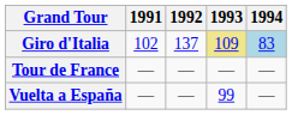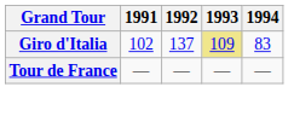 <table class="wikitable plainrowheaders">
 <tr>
 <th scope="col"><a href='#'>Grand Tour</a></th>
 <th scope="col">1991</th>
 <th scope="col">1992</th>
 <th scope="col">1993</th>
 <th scope="col">1994</th>
 </tr>
 <tr style="text-align:center;">
 <th scope="row"> <a href='#'>Giro d'Italia</a></th>
 <td><a href='#'>102</a></td>
 <td><a href='#'>137</a></td>
 <td style="background: khaki;"><a href='#'>109</a></td>
-<td style="background: lightblue;"><a href='#'>83</a></td>
+<td><a href='#'>83</a></td>
 </tr>
 <tr style="text-align:center;">
 <th scope="row"> <a href='#'>Tour de France</a></th>
 <td>—</td>
 <td>—</td>
 <td>—</td>
 <td>—</td>
 </tr>
-<tr style="text-align:center;">
-<th scope="row"> <a href='#'>Vuelta a España</a></th>
-<td>—</td>
-<td>—</td>
-<td><a href='#'>99</a></td>
-<td>—</td>
-</tr>
 </table>
